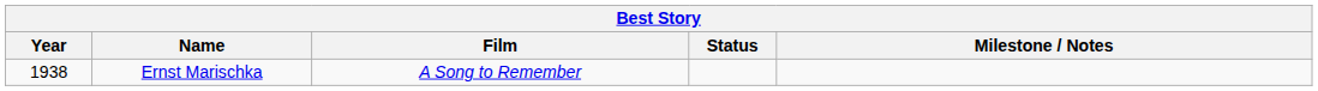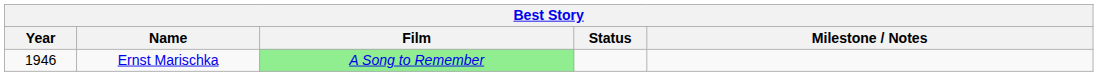 <table class="wikitable" style="text-align: center">
 <tr>
 <th colspan=6 style="text-align:center;"><a href='#'>Best Story</a></th>
 </tr>
 <tr>
 <th style="width:075px;">Year</th>
 <th style="width:200px;">Name</th>
 <th style="width:350px;">Film</th>
 <th style="width:075px;">Status</th>
 <th style="width:500px;">Milestone / Notes</th>
 </tr>
 <tr>
-<td style="text-align: center">1938</td>
+<td style="text-align: center">1946</td>
 <td><a href='#'>Ernst Marischka</a></td>
-<td><em><a href='#'>A Song to Remember</a></em></td>
+<td style="background: lightgreen;"><em><a href='#'>A Song to Remember</a></em></td>
 <td></td>
 <td></td>
 </tr>
 </table>
